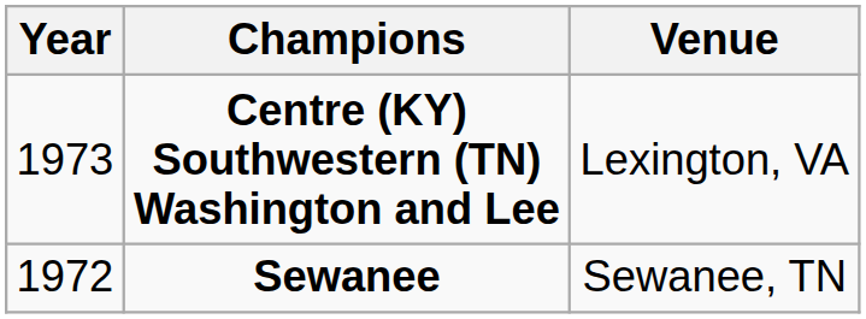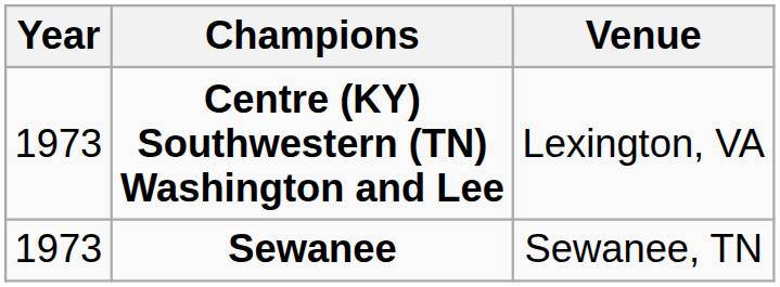 <table class="wikitable sortable">
 <tr>
 <th>Year</th>
 <th>Champions</th>
 <th>Venue</th>
 </tr>
 <tr align=center>
 <td>1973</td>
 <td><strong>Centre (KY)<br>Southwestern (TN)<br>Washington and Lee</strong></td>
 <td>Lexington, VA</td>
 </tr>
 <tr align=center>
-<td>1972</td>
+<td>1973</td>
 <td><strong>Sewanee</strong></td>
 <td>Sewanee, TN</td>
 </tr>
 </table>
